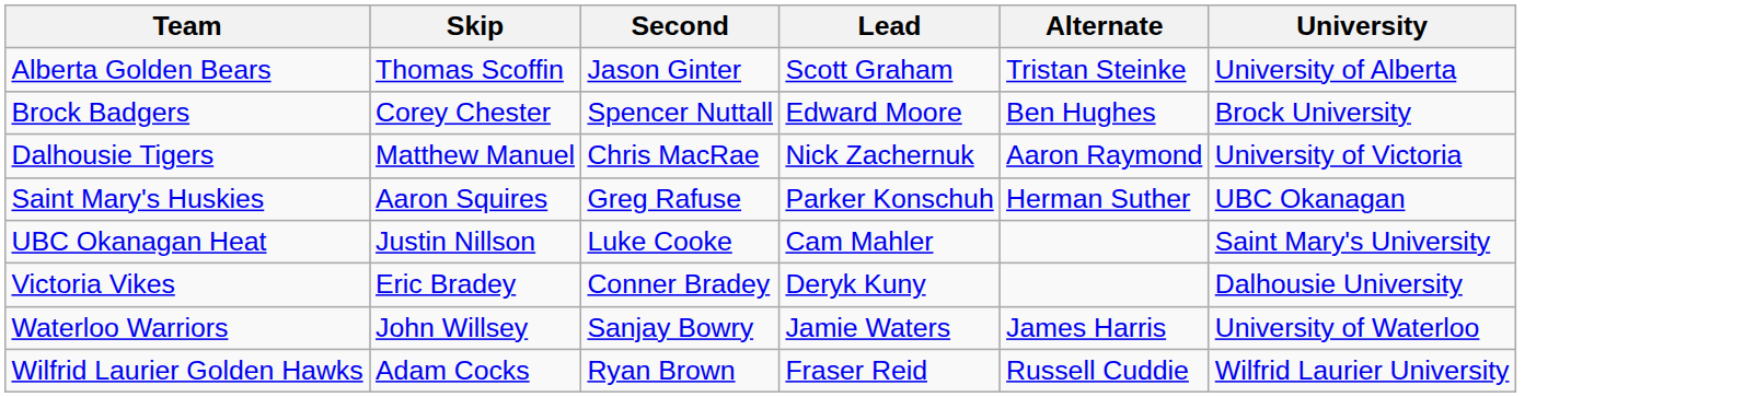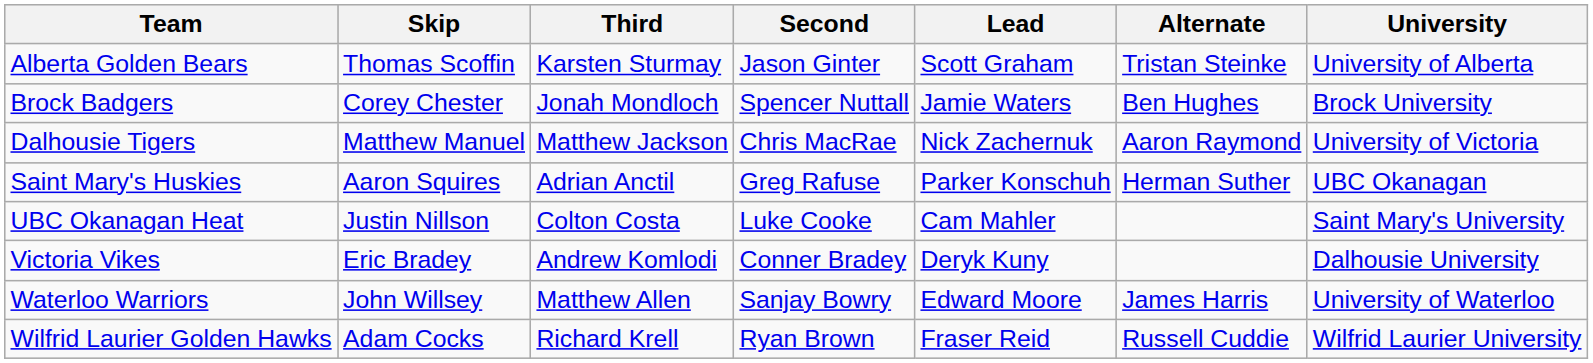 <table class=wikitable>
 <tr>
 <th>Team</th>
 <th>Skip</th>
+<th>Third</th>
 <th>Second</th>
 <th>Lead</th>
 <th>Alternate</th>
 <th>University</th>
 </tr>
 <tr>
 <td><a href='#'>Alberta Golden Bears</a></td>
 <td><a href='#'>Thomas Scoffin</a></td>
+<td><a href='#'>Karsten Sturmay</a></td>
 <td><a href='#'>Jason Ginter</a></td>
 <td><a href='#'>Scott Graham</a></td>
 <td><a href='#'>Tristan Steinke</a></td>
 <td> <a href='#'>University of Alberta</a></td>
 </tr>
 <tr>
 <td><a href='#'>Brock Badgers</a></td>
 <td><a href='#'>Corey Chester</a></td>
+<td><a href='#'>Jonah Mondloch</a></td>
 <td><a href='#'>Spencer Nuttall</a></td>
-<td><a href='#'>Edward Moore</a></td>
+<td><a href='#'>Jamie Waters</a></td>
 <td><a href='#'>Ben Hughes</a></td>
 <td> <a href='#'>Brock University</a></td>
 </tr>
 <tr>
 <td><a href='#'>Dalhousie Tigers</a></td>
 <td><a href='#'>Matthew Manuel</a></td>
+<td><a href='#'>Matthew Jackson</a></td>
 <td><a href='#'>Chris MacRae</a></td>
 <td><a href='#'>Nick Zachernuk</a></td>
 <td><a href='#'>Aaron Raymond</a></td>
 <td> <a href='#'>University of Victoria</a></td>
 </tr>
 <tr>
 <td><a href='#'>Saint Mary's Huskies</a></td>
 <td><a href='#'>Aaron Squires</a></td>
+<td><a href='#'>Adrian Anctil</a></td>
 <td><a href='#'>Greg Rafuse</a></td>
 <td><a href='#'>Parker Konschuh</a></td>
 <td><a href='#'>Herman Suther</a></td>
 <td> <a href='#'>UBC Okanagan</a></td>
 </tr>
 <tr>
 <td><a href='#'>UBC Okanagan Heat</a></td>
 <td><a href='#'>Justin Nillson</a></td>
+<td><a href='#'>Colton Costa</a></td>
 <td><a href='#'>Luke Cooke</a></td>
 <td><a href='#'>Cam Mahler</a></td>
 <td></td>
 <td> <a href='#'>Saint Mary's University</a></td>
 </tr>
 <tr>
 <td><a href='#'>Victoria Vikes</a></td>
 <td><a href='#'>Eric Bradey</a></td>
+<td><a href='#'>Andrew Komlodi</a></td>
 <td><a href='#'>Conner Bradey</a></td>
 <td><a href='#'>Deryk Kuny</a></td>
 <td></td>
 <td> <a href='#'>Dalhousie University</a></td>
 </tr>
 <tr>
 <td><a href='#'>Waterloo Warriors</a></td>
 <td><a href='#'>John Willsey</a></td>
+<td><a href='#'>Matthew Allen</a></td>
 <td><a href='#'>Sanjay Bowry</a></td>
-<td><a href='#'>Jamie Waters</a></td>
+<td><a href='#'>Edward Moore</a></td>
 <td><a href='#'>James Harris</a></td>
 <td> <a href='#'>University of Waterloo</a></td>
 </tr>
 <tr>
 <td><a href='#'>Wilfrid Laurier Golden Hawks</a></td>
 <td><a href='#'>Adam Cocks</a></td>
+<td><a href='#'>Richard Krell</a></td>
 <td><a href='#'>Ryan Brown</a></td>
 <td><a href='#'>Fraser Reid</a></td>
 <td><a href='#'>Russell Cuddie</a></td>
 <td> <a href='#'>Wilfrid Laurier University</a></td>
 </tr>
 </table>
